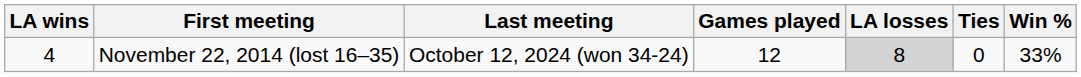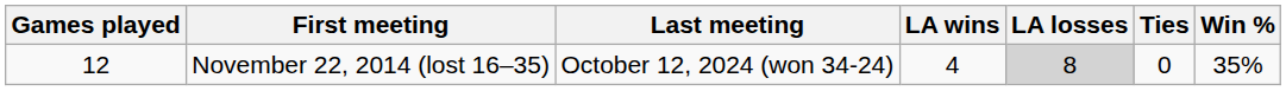 <table class="wikitable">
 <tr>
-<th>LA wins</th>
+<th>Games played</th>
 <th>First meeting</th>
 <th>Last meeting</th>
-<th>Games played</th>
+<th>LA wins</th>
 <th>LA losses</th>
 <th>Ties</th>
 <th>Win %</th>
 </tr>
 <tr style="text-align:center;">
-<td>4</td>
+<td>12</td>
 <td>November 22, 2014 (lost 16–35)</td>
 <td>October 12, 2024 (won 34-24)</td>
-<td>12</td>
+<td>4</td>
 <td style="background: lightgrey;">8</td>
 <td>0</td>
-<td>33%</td>
+<td>35%</td>
 </tr>
 </table>
